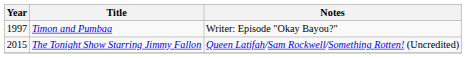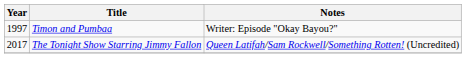 <table class="wikitable">
 <tr>
 <th>Year</th>
 <th>Title</th>
 <th>Notes</th>
 </tr>
 <tr>
 <td>1997</td>
 <td><em><a href='#'>Timon and Pumbaa</a></em></td>
 <td>Writer: Episode "Okay Bayou?"</td>
 </tr>
 <tr>
-<td>2015</td>
+<td>2017</td>
 <td><em><a href='#'>The Tonight Show Starring Jimmy Fallon</a></em></td>
 <td><em><a href='#'>Queen Latifah</a>/<a href='#'>Sam Rockwell</a>/<a href='#'>Something Rotten!</a></em> (Uncredited)</td>
 </tr>
 <tr>
 </tr>
 </table>
